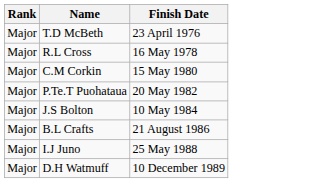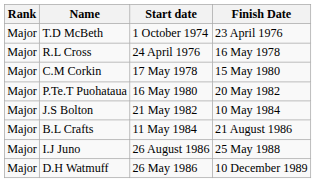 <table class="wikitable">
 <tr>
 <th>Rank</th>
 <th>Name</th>
+<th>Start date</th>
 <th>Finish Date</th>
 </tr>
 <tr>
 <td>Major</td>
 <td>T.D McBeth</td>
+<td>1 October 1974</td>
 <td>23 April 1976</td>
 </tr>
 <tr>
 <td>Major</td>
 <td>R.L Cross</td>
+<td>24 April 1976</td>
 <td>16 May 1978</td>
 </tr>
 <tr>
 <td>Major</td>
 <td>C.M Corkin</td>
+<td>17 May 1978</td>
 <td>15 May 1980</td>
 </tr>
 <tr>
 <td>Major</td>
 <td>P.Te.T Puohataua</td>
+<td>16 May 1980</td>
 <td>20 May 1982</td>
 </tr>
 <tr>
 <td>Major</td>
 <td>J.S Bolton</td>
+<td>21 May 1982</td>
 <td>10 May 1984</td>
 </tr>
 <tr>
 <td>Major</td>
 <td>B.L Crafts</td>
+<td>11 May 1984</td>
 <td>21 August 1986</td>
 </tr>
 <tr>
 <td>Major</td>
 <td>I.J Juno</td>
+<td>26 August 1986</td>
 <td>25 May 1988</td>
 </tr>
 <tr>
 <td>Major</td>
 <td>D.H Watmuff</td>
+<td>26 May 1986</td>
 <td>10 December 1989</td>
 </tr>
 </table>
